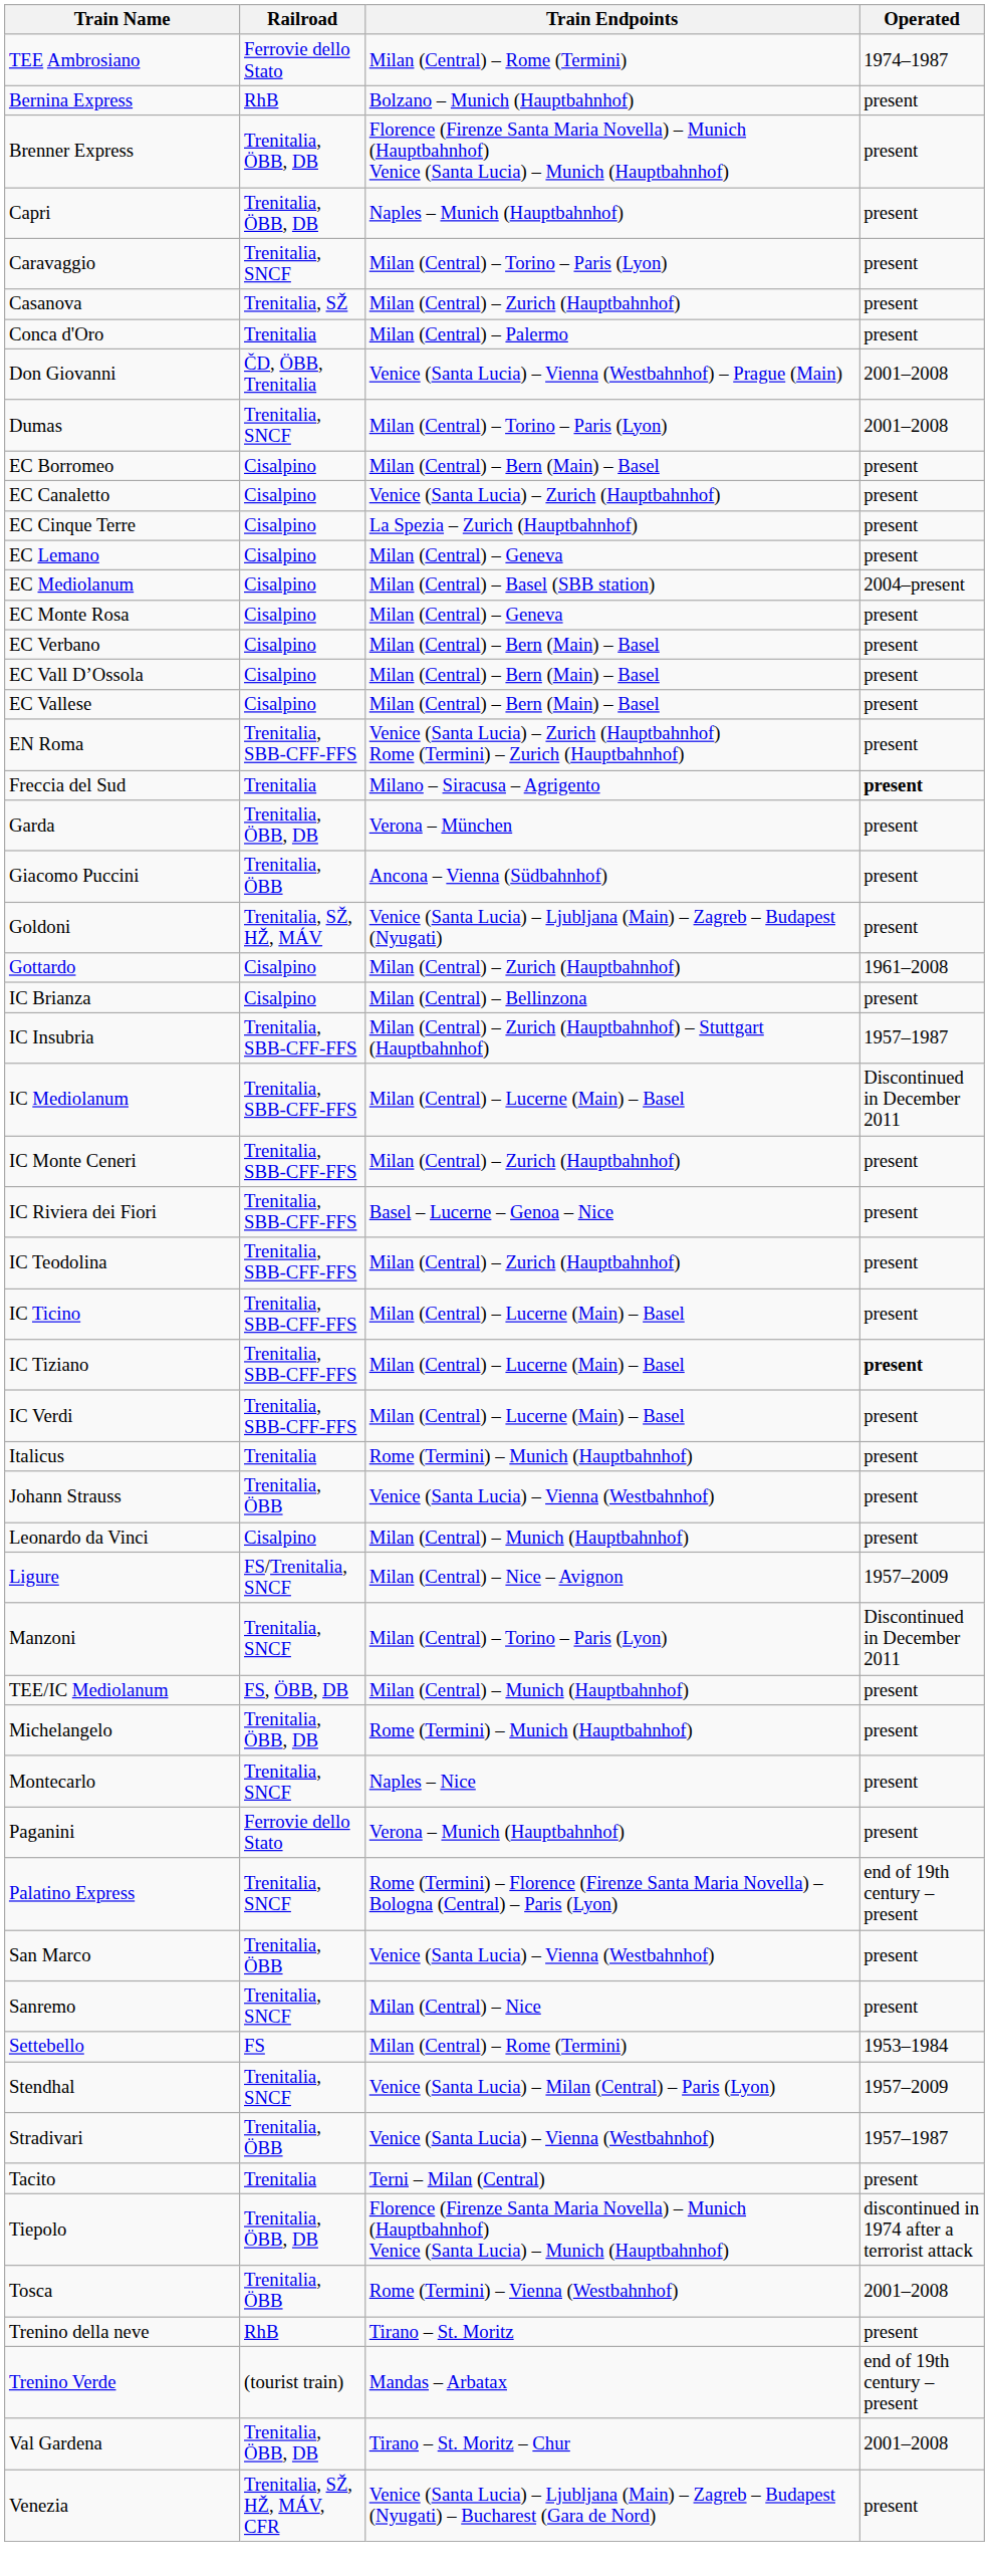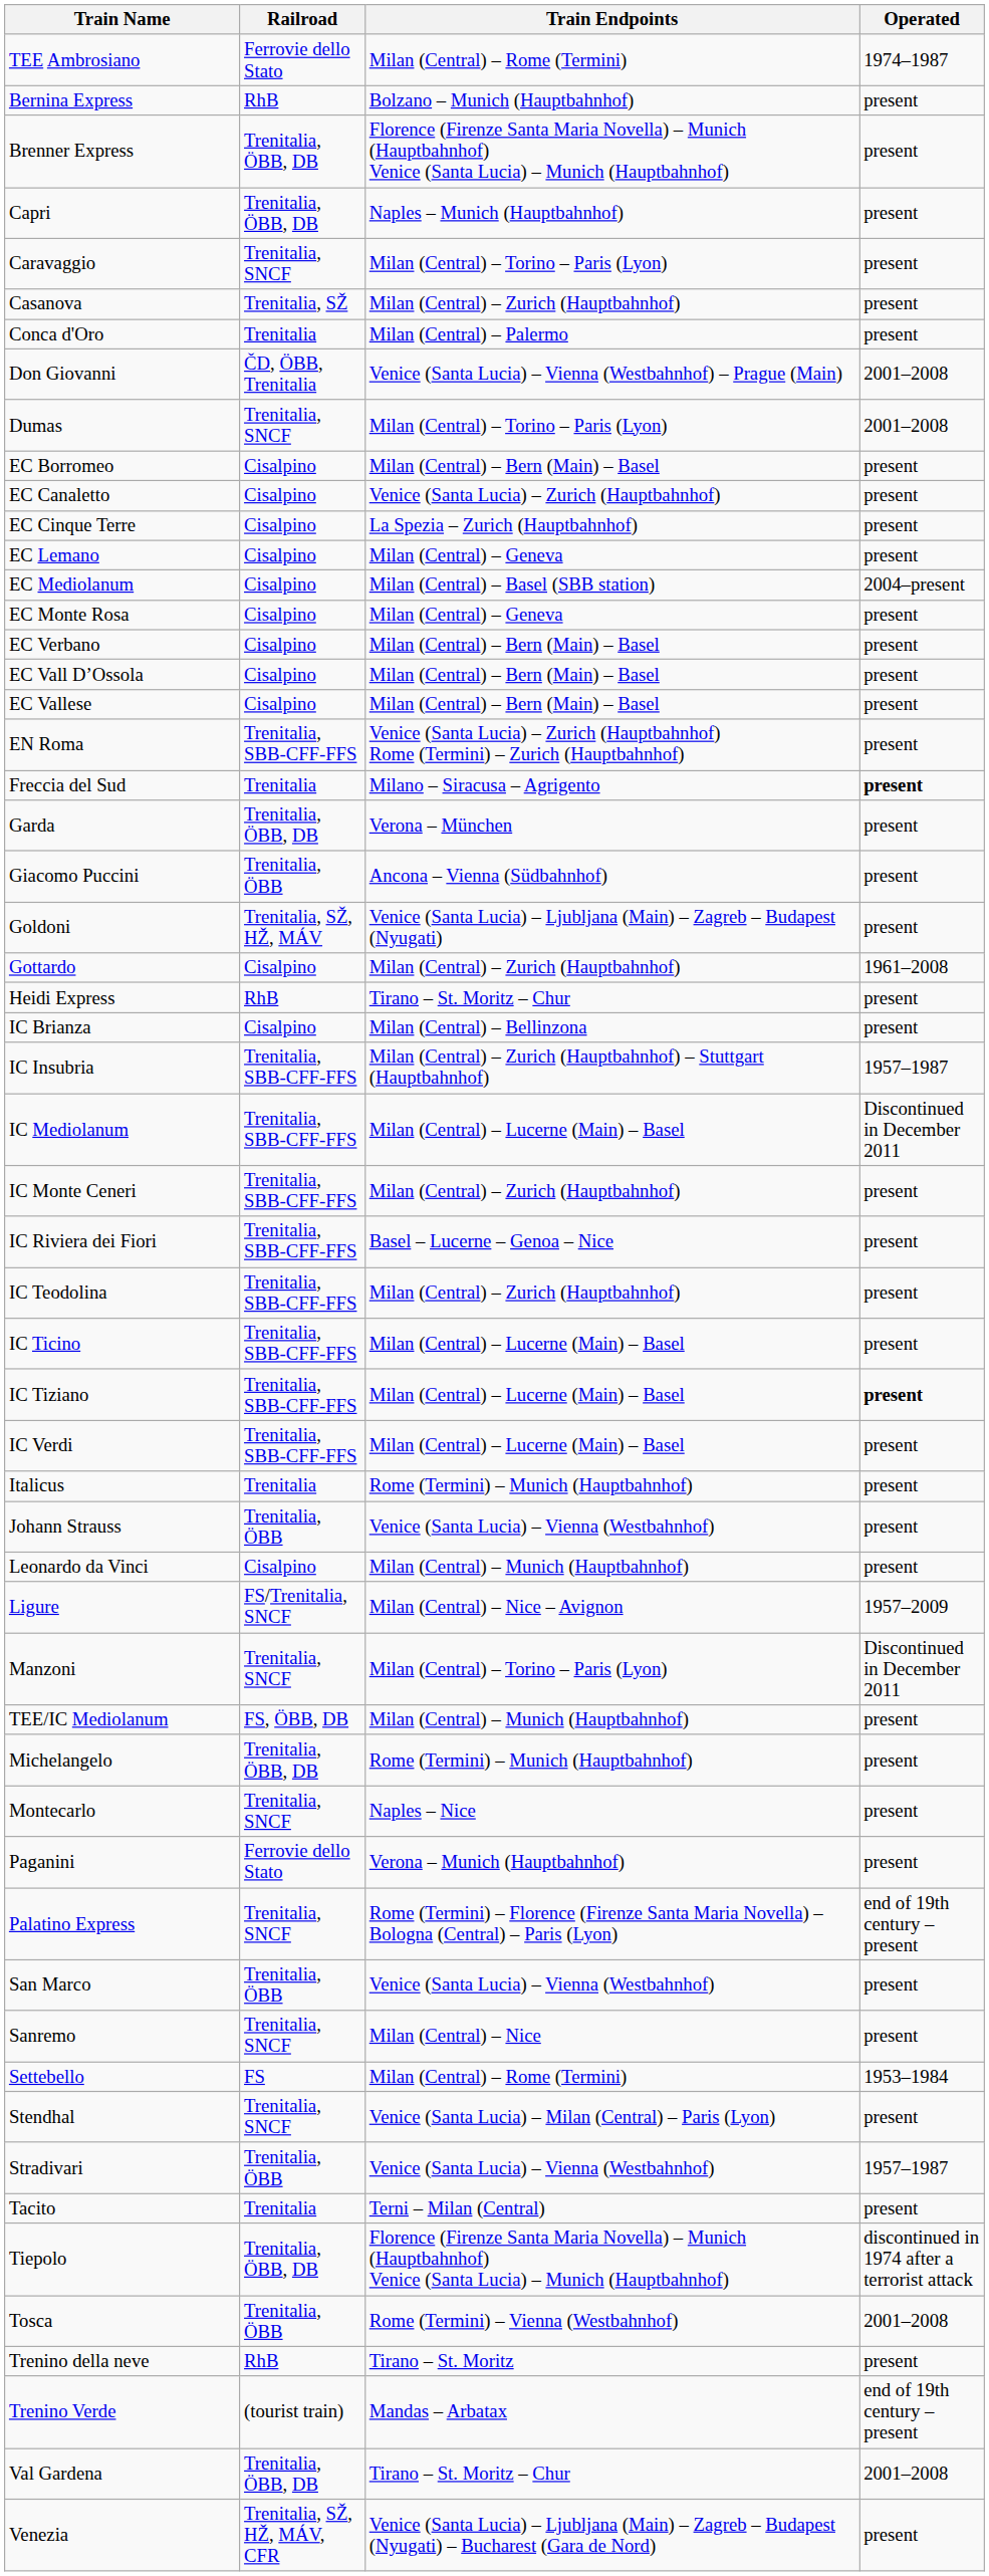 <table class="wikitable" width="835px">
 <tr>
 <th width="200px">Train Name</th>
 <th width="100px">Railroad</th>
 <th width="435px">Train Endpoints</th>
 <th width="100px">Operated</th>
 </tr>
 <tr>
 <td><a href='#'>TEE</a> <a href='#'>Ambrosiano</a></td>
 <td><a href='#'>Ferrovie dello Stato</a></td>
 <td><a href='#'>Milan</a> (<a href='#'>Central</a>) – <a href='#'>Rome</a> (<a href='#'>Termini</a>)</td>
 <td>1974–1987</td>
 </tr>
 <tr>
 <td><a href='#'>Bernina Express</a></td>
 <td><a href='#'>RhB</a></td>
 <td><a href='#'>Bolzano</a> – <a href='#'>Munich</a> (<a href='#'>Hauptbahnhof</a>)</td>
 <td>present</td>
 </tr>
 <tr>
 <td>Brenner Express</td>
 <td><a href='#'>Trenitalia</a>, <a href='#'>ÖBB</a>, <a href='#'>DB</a></td>
 <td><a href='#'>Florence</a> (<a href='#'>Firenze Santa Maria Novella</a>) – <a href='#'>Munich</a> (<a href='#'>Hauptbahnhof</a>)<br><a href='#'>Venice</a> (<a href='#'>Santa Lucia</a>) – <a href='#'>Munich</a> (<a href='#'>Hauptbahnhof</a>)</td>
 <td>present</td>
 </tr>
 <tr>
 <td>Capri</td>
 <td><a href='#'>Trenitalia</a>, <a href='#'>ÖBB</a>, <a href='#'>DB</a></td>
 <td><a href='#'>Naples</a> – <a href='#'>Munich</a> (<a href='#'>Hauptbahnhof</a>)</td>
 <td>present</td>
 </tr>
 <tr>
 <td>Caravaggio</td>
 <td><a href='#'>Trenitalia</a>, <a href='#'>SNCF</a></td>
 <td><a href='#'>Milan</a> (<a href='#'>Central</a>) – <a href='#'>Torino</a> – <a href='#'>Paris</a> (<a href='#'>Lyon</a>)</td>
 <td>present</td>
 </tr>
 <tr>
 <td>Casanova</td>
 <td><a href='#'>Trenitalia</a>, <a href='#'>SŽ</a></td>
 <td><a href='#'>Milan</a> (<a href='#'>Central</a>) – <a href='#'>Zurich</a> (<a href='#'>Hauptbahnhof</a>)</td>
 <td>present</td>
 </tr>
 <tr>
 <td>Conca d'Oro</td>
 <td><a href='#'>Trenitalia</a></td>
 <td><a href='#'>Milan</a> (<a href='#'>Central</a>) – <a href='#'>Palermo</a></td>
 <td>present</td>
 </tr>
 <tr>
 <td>Don Giovanni</td>
 <td><a href='#'>ČD</a>, <a href='#'>ÖBB</a>, <a href='#'>Trenitalia</a></td>
 <td><a href='#'>Venice</a> (<a href='#'>Santa Lucia</a>) – <a href='#'>Vienna</a> (<a href='#'>Westbahnhof</a>) – <a href='#'>Prague</a> (<a href='#'>Main</a>)</td>
 <td>2001–2008</td>
 </tr>
 <tr>
 <td>Dumas</td>
 <td><a href='#'>Trenitalia</a>, <a href='#'>SNCF</a></td>
 <td><a href='#'>Milan</a> (<a href='#'>Central</a>) – <a href='#'>Torino</a> – <a href='#'>Paris</a> (<a href='#'>Lyon</a>)</td>
 <td>2001–2008</td>
 </tr>
 <tr>
 <td>EC Borromeo</td>
 <td><a href='#'>Cisalpino</a></td>
 <td><a href='#'>Milan</a> (<a href='#'>Central</a>) – <a href='#'>Bern</a> (<a href='#'>Main</a>) – <a href='#'>Basel</a></td>
 <td>present</td>
 </tr>
 <tr>
 <td>EC Canaletto</td>
 <td><a href='#'>Cisalpino</a></td>
 <td><a href='#'>Venice</a> (<a href='#'>Santa Lucia</a>) – <a href='#'>Zurich</a> (<a href='#'>Hauptbahnhof</a>)</td>
 <td>present</td>
 </tr>
 <tr>
 <td>EC Cinque Terre</td>
 <td><a href='#'>Cisalpino</a></td>
 <td><a href='#'>La Spezia</a> – <a href='#'>Zurich</a> (<a href='#'>Hauptbahnhof</a>)</td>
 <td>present</td>
 </tr>
 <tr>
 <td>EC <a href='#'>Lemano</a></td>
 <td><a href='#'>Cisalpino</a></td>
 <td><a href='#'>Milan</a> (<a href='#'>Central</a>) – <a href='#'>Geneva</a></td>
 <td>present</td>
 </tr>
 <tr>
 <td>EC <a href='#'>Mediolanum</a></td>
 <td><a href='#'>Cisalpino</a></td>
 <td><a href='#'>Milan</a> (<a href='#'>Central</a>) – <a href='#'>Basel</a> (<a href='#'>SBB station</a>)</td>
 <td>2004–present</td>
 </tr>
 <tr>
 <td>EC Monte Rosa</td>
 <td><a href='#'>Cisalpino</a></td>
 <td><a href='#'>Milan</a> (<a href='#'>Central</a>) – <a href='#'>Geneva</a></td>
 <td>present</td>
 </tr>
 <tr>
 <td>EC Verbano</td>
 <td><a href='#'>Cisalpino</a></td>
 <td><a href='#'>Milan</a> (<a href='#'>Central</a>) – <a href='#'>Bern</a> (<a href='#'>Main</a>) – <a href='#'>Basel</a></td>
 <td>present</td>
 </tr>
 <tr>
 <td>EC Vall D’Ossola</td>
 <td><a href='#'>Cisalpino</a></td>
 <td><a href='#'>Milan</a> (<a href='#'>Central</a>) – <a href='#'>Bern</a> (<a href='#'>Main</a>) – <a href='#'>Basel</a></td>
 <td>present</td>
 </tr>
 <tr>
 <td>EC Vallese</td>
 <td><a href='#'>Cisalpino</a></td>
 <td><a href='#'>Milan</a> (<a href='#'>Central</a>) – <a href='#'>Bern</a> (<a href='#'>Main</a>) – <a href='#'>Basel</a></td>
 <td>present</td>
 </tr>
 <tr>
 <td>EN Roma</td>
 <td><a href='#'>Trenitalia</a>, <a href='#'>SBB-CFF-FFS</a></td>
 <td><a href='#'>Venice</a> (<a href='#'>Santa Lucia</a>) – <a href='#'>Zurich</a> (<a href='#'>Hauptbahnhof</a>)<br><a href='#'>Rome</a> (<a href='#'>Termini</a>) – <a href='#'>Zurich</a> (<a href='#'>Hauptbahnhof</a>)</td>
 <td>present</td>
 </tr>
 <tr>
 <td>Freccia del Sud</td>
 <td><a href='#'>Trenitalia</a></td>
 <td><a href='#'>Milano</a> – <a href='#'>Siracusa</a> – <a href='#'>Agrigento</a></td>
 <td><strong>present</strong></td>
 </tr>
 <tr>
 <td>Garda</td>
 <td><a href='#'>Trenitalia</a>, <a href='#'>ÖBB</a>, <a href='#'>DB</a></td>
 <td><a href='#'>Verona</a> – <a href='#'>München</a></td>
 <td>present</td>
 </tr>
 <tr>
 <td>Giacomo Puccini</td>
 <td><a href='#'>Trenitalia</a>, <a href='#'>ÖBB</a></td>
 <td><a href='#'>Ancona</a> – <a href='#'>Vienna</a> (<a href='#'>Südbahnhof</a>)</td>
 <td>present</td>
 </tr>
 <tr>
 <td>Goldoni</td>
 <td><a href='#'>Trenitalia</a>, <a href='#'>SŽ</a>, <a href='#'>HŽ</a>, <a href='#'>MÁV</a></td>
 <td><a href='#'>Venice</a> (<a href='#'>Santa Lucia</a>) – <a href='#'>Ljubljana</a> (<a href='#'>Main</a>) – <a href='#'>Zagreb</a> – <a href='#'>Budapest</a> (<a href='#'>Nyugati</a>)</td>
 <td>present</td>
 </tr>
 <tr>
 <td><a href='#'>Gottardo</a></td>
 <td><a href='#'>Cisalpino</a></td>
 <td><a href='#'>Milan</a> (<a href='#'>Central</a>) – <a href='#'>Zurich</a> (<a href='#'>Hauptbahnhof</a>)</td>
 <td>1961–2008</td>
 </tr>
 <tr>
+<td>Heidi Express</td>
+<td><a href='#'>RhB</a></td>
+<td><a href='#'>Tirano</a> – <a href='#'>St. Moritz</a> – <a href='#'>Chur</a></td>
+<td>present</td>
+</tr>
+<tr>
 <td>IC Brianza</td>
 <td><a href='#'>Cisalpino</a></td>
 <td><a href='#'>Milan</a> (<a href='#'>Central</a>) – <a href='#'>Bellinzona</a></td>
 <td>present</td>
 </tr>
 <tr>
 <td>IC Insubria</td>
 <td><a href='#'>Trenitalia</a>, <a href='#'>SBB-CFF-FFS</a></td>
 <td><a href='#'>Milan</a> (<a href='#'>Central</a>) – <a href='#'>Zurich</a> (<a href='#'>Hauptbahnhof</a>) – <a href='#'>Stuttgart</a> (<a href='#'>Hauptbahnhof</a>)</td>
 <td>1957–1987</td>
 </tr>
 <tr>
 <td>IC <a href='#'>Mediolanum</a></td>
 <td><a href='#'>Trenitalia</a>, <a href='#'>SBB-CFF-FFS</a></td>
 <td><a href='#'>Milan</a> (<a href='#'>Central</a>) – <a href='#'>Lucerne</a> (<a href='#'>Main</a>) – <a href='#'>Basel</a></td>
 <td>Discontinued in December 2011</td>
 </tr>
 <tr>
 <td>IC Monte Ceneri</td>
 <td><a href='#'>Trenitalia</a>, <a href='#'>SBB-CFF-FFS</a></td>
 <td><a href='#'>Milan</a> (<a href='#'>Central</a>) – <a href='#'>Zurich</a> (<a href='#'>Hauptbahnhof</a>)</td>
 <td>present</td>
 </tr>
 <tr>
 <td>IC Riviera dei Fiori</td>
 <td><a href='#'>Trenitalia</a>, <a href='#'>SBB-CFF-FFS</a></td>
 <td><a href='#'>Basel</a> – <a href='#'>Lucerne</a> – <a href='#'>Genoa</a> – <a href='#'>Nice</a></td>
 <td>present</td>
 </tr>
 <tr>
 <td>IC Teodolina</td>
 <td><a href='#'>Trenitalia</a>, <a href='#'>SBB-CFF-FFS</a></td>
 <td><a href='#'>Milan</a> (<a href='#'>Central</a>) – <a href='#'>Zurich</a> (<a href='#'>Hauptbahnhof</a>)</td>
 <td>present</td>
 </tr>
 <tr>
 <td>IC <a href='#'>Ticino</a></td>
 <td><a href='#'>Trenitalia</a>, <a href='#'>SBB-CFF-FFS</a></td>
 <td><a href='#'>Milan</a> (<a href='#'>Central</a>) – <a href='#'>Lucerne</a> (<a href='#'>Main</a>) – <a href='#'>Basel</a></td>
 <td>present</td>
 </tr>
 <tr>
 <td>IC Tiziano</td>
 <td><a href='#'>Trenitalia</a>, <a href='#'>SBB-CFF-FFS</a></td>
 <td><a href='#'>Milan</a> (<a href='#'>Central</a>) – <a href='#'>Lucerne</a> (<a href='#'>Main</a>) – <a href='#'>Basel</a></td>
 <td><strong>present</strong></td>
 </tr>
 <tr>
 <td>IC Verdi</td>
 <td><a href='#'>Trenitalia</a>, <a href='#'>SBB-CFF-FFS</a></td>
 <td><a href='#'>Milan</a> (<a href='#'>Central</a>) – <a href='#'>Lucerne</a> (<a href='#'>Main</a>) – <a href='#'>Basel</a></td>
 <td>present</td>
 </tr>
 <tr>
 <td>Italicus</td>
 <td><a href='#'>Trenitalia</a></td>
 <td><a href='#'>Rome</a> (<a href='#'>Termini</a>) – <a href='#'>Munich</a> (<a href='#'>Hauptbahnhof</a>)</td>
 <td>present</td>
 </tr>
 <tr>
 <td>Johann Strauss</td>
 <td><a href='#'>Trenitalia</a>, <a href='#'>ÖBB</a></td>
 <td><a href='#'>Venice</a> (<a href='#'>Santa Lucia</a>) – <a href='#'>Vienna</a> (<a href='#'>Westbahnhof</a>)</td>
 <td>present</td>
 </tr>
 <tr>
 <td>Leonardo da Vinci</td>
 <td><a href='#'>Cisalpino</a></td>
 <td><a href='#'>Milan</a> (<a href='#'>Central</a>) – <a href='#'>Munich</a> (<a href='#'>Hauptbahnhof</a>)</td>
 <td>present</td>
 </tr>
 <tr>
 <td><a href='#'>Ligure</a></td>
 <td><a href='#'>FS</a>/<a href='#'>Trenitalia</a>, <a href='#'>SNCF</a></td>
 <td><a href='#'>Milan</a> (<a href='#'>Central</a>) – <a href='#'>Nice</a> – <a href='#'>Avignon</a></td>
 <td>1957–2009</td>
 </tr>
 <tr>
 <td>Manzoni</td>
 <td><a href='#'>Trenitalia</a>, <a href='#'>SNCF</a></td>
 <td><a href='#'>Milan</a> (<a href='#'>Central</a>) – <a href='#'>Torino</a> – <a href='#'>Paris</a> (<a href='#'>Lyon</a>)</td>
 <td>Discontinued in December 2011</td>
 </tr>
 <tr>
 <td>TEE/IC <a href='#'>Mediolanum</a></td>
 <td><a href='#'>FS</a>, <a href='#'>ÖBB</a>, <a href='#'>DB</a></td>
 <td><a href='#'>Milan</a> (<a href='#'>Central</a>) – <a href='#'>Munich</a> (<a href='#'>Hauptbahnhof</a>)</td>
 <td>present</td>
 </tr>
 <tr>
 <td>Michelangelo</td>
 <td><a href='#'>Trenitalia</a>, <a href='#'>ÖBB</a>, <a href='#'>DB</a></td>
 <td><a href='#'>Rome</a> (<a href='#'>Termini</a>) – <a href='#'>Munich</a> (<a href='#'>Hauptbahnhof</a>)</td>
 <td>present</td>
 </tr>
 <tr>
 <td>Montecarlo</td>
 <td><a href='#'>Trenitalia</a>, <a href='#'>SNCF</a></td>
 <td><a href='#'>Naples</a> – <a href='#'>Nice</a></td>
 <td>present</td>
 </tr>
 <tr>
 <td>Paganini</td>
 <td><a href='#'>Ferrovie dello Stato</a></td>
 <td><a href='#'>Verona</a> – <a href='#'>Munich</a> (<a href='#'>Hauptbahnhof</a>)</td>
 <td>present</td>
 </tr>
 <tr>
 <td><a href='#'>Palatino Express</a></td>
 <td><a href='#'>Trenitalia</a>, <a href='#'>SNCF</a></td>
 <td><a href='#'>Rome</a> (<a href='#'>Termini</a>) – <a href='#'>Florence</a> (<a href='#'>Firenze Santa Maria Novella</a>) – <a href='#'>Bologna</a> (<a href='#'>Central</a>) – <a href='#'>Paris</a> (<a href='#'>Lyon</a>)</td>
 <td>end of 19th century – present</td>
 </tr>
 <tr>
 <td>San Marco</td>
 <td><a href='#'>Trenitalia</a>, <a href='#'>ÖBB</a></td>
 <td><a href='#'>Venice</a> (<a href='#'>Santa Lucia</a>) – <a href='#'>Vienna</a> (<a href='#'>Westbahnhof</a>)</td>
 <td>present</td>
 </tr>
 <tr>
 <td>Sanremo</td>
 <td><a href='#'>Trenitalia</a>, <a href='#'>SNCF</a></td>
 <td><a href='#'>Milan</a> (<a href='#'>Central</a>) – <a href='#'>Nice</a></td>
 <td>present</td>
 </tr>
 <tr>
 <td><a href='#'>Settebello</a></td>
 <td><a href='#'>FS</a></td>
 <td><a href='#'>Milan</a> (<a href='#'>Central</a>) – <a href='#'>Rome</a> (<a href='#'>Termini</a>)</td>
 <td>1953–1984</td>
 </tr>
 <tr>
 <td>Stendhal</td>
 <td><a href='#'>Trenitalia</a>, <a href='#'>SNCF</a></td>
 <td><a href='#'>Venice</a> (<a href='#'>Santa Lucia</a>) – <a href='#'>Milan</a> (<a href='#'>Central</a>) – <a href='#'>Paris</a> (<a href='#'>Lyon</a>)</td>
-<td>1957–2009</td>
+<td>present</td>
 </tr>
 <tr>
 <td>Stradivari</td>
 <td><a href='#'>Trenitalia</a>, <a href='#'>ÖBB</a></td>
 <td><a href='#'>Venice</a> (<a href='#'>Santa Lucia</a>) – <a href='#'>Vienna</a> (<a href='#'>Westbahnhof</a>)</td>
 <td>1957–1987</td>
 </tr>
 <tr>
 <td>Tacito</td>
 <td><a href='#'>Trenitalia</a></td>
 <td><a href='#'>Terni</a> – <a href='#'>Milan</a> (<a href='#'>Central</a>)</td>
 <td>present</td>
 </tr>
 <tr>
 <td>Tiepolo</td>
 <td><a href='#'>Trenitalia</a>, <a href='#'>ÖBB</a>, <a href='#'>DB</a></td>
 <td><a href='#'>Florence</a> (<a href='#'>Firenze Santa Maria Novella</a>) – <a href='#'>Munich</a> (<a href='#'>Hauptbahnhof</a>)<br><a href='#'>Venice</a> (<a href='#'>Santa Lucia</a>) – <a href='#'>Munich</a> (<a href='#'>Hauptbahnhof</a>)</td>
 <td>discontinued in 1974 after a terrorist attack</td>
 </tr>
 <tr>
 <td>Tosca</td>
 <td><a href='#'>Trenitalia</a>, <a href='#'>ÖBB</a></td>
 <td><a href='#'>Rome</a> (<a href='#'>Termini</a>) – <a href='#'>Vienna</a> (<a href='#'>Westbahnhof</a>)</td>
 <td>2001–2008</td>
 </tr>
 <tr>
 <td>Trenino della neve</td>
 <td><a href='#'>RhB</a></td>
 <td><a href='#'>Tirano</a> – <a href='#'>St. Moritz</a></td>
 <td>present</td>
 </tr>
 <tr>
 <td><a href='#'>Trenino Verde</a></td>
 <td>(tourist train)</td>
 <td><a href='#'>Mandas</a> – <a href='#'>Arbatax</a></td>
 <td>end of 19th century – present</td>
 </tr>
 <tr>
 <td>Val Gardena</td>
 <td><a href='#'>Trenitalia</a>, <a href='#'>ÖBB</a>, <a href='#'>DB</a></td>
 <td><a href='#'>Tirano</a> – <a href='#'>St. Moritz</a> – <a href='#'>Chur</a></td>
 <td>2001–2008</td>
 </tr>
 <tr>
 <td>Venezia</td>
 <td><a href='#'>Trenitalia</a>, <a href='#'>SŽ</a>, <a href='#'>HŽ</a>, <a href='#'>MÁV</a>, <a href='#'>CFR</a></td>
 <td><a href='#'>Venice</a> (<a href='#'>Santa Lucia</a>) – <a href='#'>Ljubljana</a> (<a href='#'>Main</a>) – <a href='#'>Zagreb</a> – <a href='#'>Budapest</a> (<a href='#'>Nyugati</a>) – <a href='#'>Bucharest</a> (<a href='#'>Gara de Nord</a>)</td>
 <td>present</td>
 </tr>
 </table>
